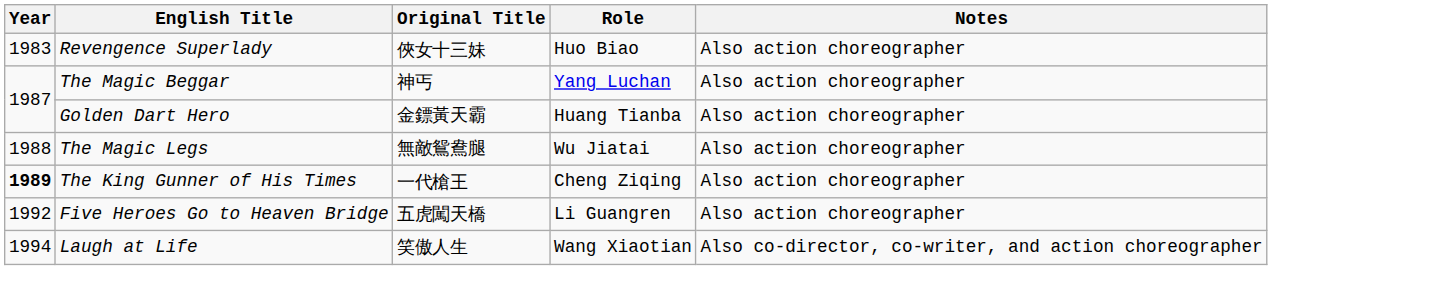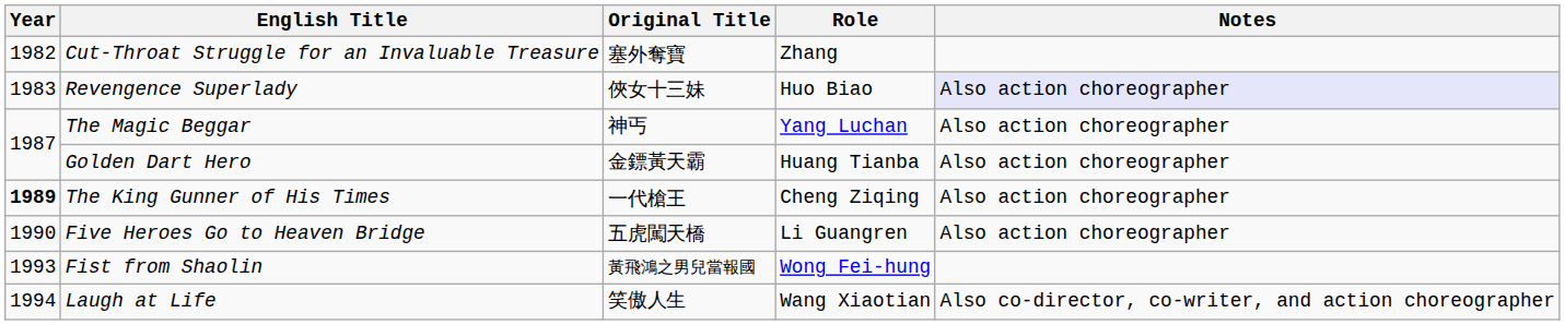 <table class="wikitable sortable">
 <tr>
 <th>Year</th>
 <th>English Title</th>
 <th>Original Title</th>
 <th>Role</th>
 <th class="unsortable">Notes</th>
 </tr>
 <tr>
+<td>1982</td>
+<td><em>Cut-Throat Struggle for an Invaluable Treasure</em></td>
+<td>塞外奪寶</td>
+<td>Zhang</td>
+<td></td>
+</tr>
+<tr>
 <td>1983</td>
 <td><em>Revengence Superlady</em></td>
 <td>俠女十三妹</td>
 <td>Huo Biao</td>
-<td>Also action choreographer</td>
+<td style="background: lavender;">Also action choreographer</td>
 </tr>
 <tr>
 <td rowspan=2>1987</td>
 <td><em>The Magic Beggar</em></td>
 <td>神丐</td>
 <td><a href='#'>Yang Luchan</a></td>
 <td>Also action choreographer</td>
 </tr>
 <tr>
 <td><em>Golden Dart Hero</em></td>
 <td>金鏢黃天霸</td>
 <td>Huang Tianba</td>
 <td>Also action choreographer</td>
 </tr>
 <tr>
-<td>1988</td>
-<td><em>The Magic Legs</em></td>
-<td>無敵鴛鴦腿</td>
-<td>Wu Jiatai</td>
-<td>Also action choreographer</td>
-</tr>
-<tr>
 <td><strong>1989</strong></td>
 <td><em>The King Gunner of His Times</em></td>
 <td>一代槍王</td>
 <td>Cheng Ziqing</td>
 <td>Also action choreographer</td>
 </tr>
 <tr>
-<td>1992</td>
+<td>1990</td>
 <td><em>Five Heroes Go to Heaven Bridge</em></td>
 <td>五虎闖天橋</td>
 <td>Li Guangren</td>
 <td>Also action choreographer</td>
+</tr>
+<tr>
+<td>1993</td>
+<td><em>Fist from Shaolin</em></td>
+<td><small>黃飛鴻之男兒當報國</small></td>
+<td><a href='#'>Wong Fei-hung</a></td>
+<td></td>
 </tr>
 <tr>
 <td>1994</td>
 <td><em>Laugh at Life</em></td>
 <td>笑傲人生</td>
 <td>Wang Xiaotian</td>
 <td>Also co-director, co-writer, and action choreographer</td>
 </tr>
 </table>
